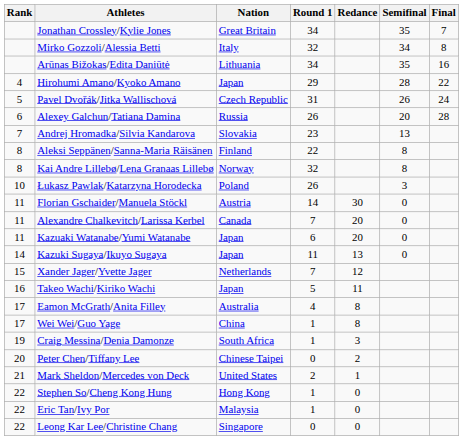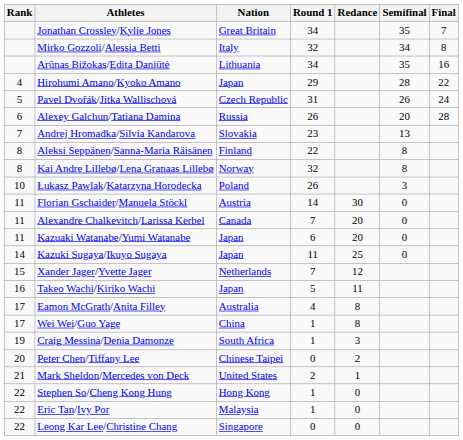 <table class="wikitable sortable" style="text-align:center">
 <tr>
 <th>Rank</th>
 <th>Athletes</th>
 <th>Nation</th>
 <th>Round 1</th>
 <th>Redance</th>
 <th>Semifinal</th>
 <th>Final</th>
 </tr>
 <tr>
 <td></td>
 <td align=left><a href='#'>Jonathan Crossley</a>/<a href='#'>Kylie Jones</a></td>
 <td align=left> <a href='#'>Great Britain</a></td>
 <td>34</td>
 <td></td>
 <td>35</td>
 <td>7</td>
 </tr>
 <tr>
 <td></td>
 <td align=left><a href='#'>Mirko Gozzoli</a>/<a href='#'>Alessia Betti</a></td>
 <td align=left> <a href='#'>Italy</a></td>
 <td>32</td>
 <td></td>
 <td>34</td>
 <td>8</td>
 </tr>
 <tr>
 <td></td>
 <td align=left><a href='#'>Arūnas Bižokas</a>/<a href='#'>Edita Daniūtė</a></td>
 <td align=left> <a href='#'>Lithuania</a></td>
 <td>34</td>
 <td></td>
 <td>35</td>
 <td>16</td>
 </tr>
 <tr>
 <td>4</td>
 <td align=left><a href='#'>Hirohumi Amano</a>/<a href='#'>Kyoko Amano</a></td>
 <td align=left> <a href='#'>Japan</a></td>
 <td>29</td>
 <td></td>
 <td>28</td>
 <td>22</td>
 </tr>
 <tr>
 <td>5</td>
 <td align=left><a href='#'>Pavel Dvořák</a>/<a href='#'>Jitka Wallischová</a></td>
 <td align=left> <a href='#'>Czech Republic</a></td>
 <td>31</td>
 <td></td>
 <td>26</td>
 <td>24</td>
 </tr>
 <tr>
 <td>6</td>
 <td align=left><a href='#'>Alexey Galchun</a>/<a href='#'>Tatiana Damina</a></td>
 <td align=left> <a href='#'>Russia</a></td>
 <td>26</td>
 <td></td>
 <td>20</td>
 <td>28</td>
 </tr>
 <tr>
 <td>7</td>
 <td align=left><a href='#'>Andrej Hromadka</a>/<a href='#'>Silvia Kandarova</a></td>
 <td align=left> <a href='#'>Slovakia</a></td>
 <td>23</td>
 <td></td>
 <td>13</td>
 <td></td>
 </tr>
 <tr>
 <td>8</td>
 <td align=left><a href='#'>Aleksi Seppänen</a>/<a href='#'>Sanna-Maria Räisänen</a></td>
 <td align=left> <a href='#'>Finland</a></td>
 <td>22</td>
 <td></td>
 <td>8</td>
 <td></td>
 </tr>
 <tr>
 <td>8</td>
 <td align=left><a href='#'>Kai Andre Lillebø</a>/<a href='#'>Lena Granaas Lillebø</a></td>
 <td align=left> <a href='#'>Norway</a></td>
 <td>32</td>
 <td></td>
 <td>8</td>
 <td></td>
 </tr>
 <tr>
 <td>10</td>
 <td align=left><a href='#'>Łukasz Pawlak</a>/<a href='#'>Katarzyna Horodecka</a></td>
 <td align=left> <a href='#'>Poland</a></td>
 <td>26</td>
 <td></td>
 <td>3</td>
 <td></td>
 </tr>
 <tr>
 <td>11</td>
 <td align=left><a href='#'>Florian Gschaider</a>/<a href='#'>Manuela Stöckl</a></td>
 <td align=left> <a href='#'>Austria</a></td>
 <td>14</td>
 <td>30</td>
 <td>0</td>
 <td></td>
 </tr>
 <tr>
 <td>11</td>
 <td align=left><a href='#'>Alexandre Chalkevitch</a>/<a href='#'>Larissa Kerbel</a></td>
 <td align=left> <a href='#'>Canada</a></td>
 <td>7</td>
 <td>20</td>
 <td>0</td>
 <td></td>
 </tr>
 <tr>
 <td>11</td>
 <td align=left><a href='#'>Kazuaki Watanabe</a>/<a href='#'>Yumi Watanabe</a></td>
 <td align=left> <a href='#'>Japan</a></td>
 <td>6</td>
 <td>20</td>
 <td>0</td>
 <td></td>
 </tr>
 <tr>
 <td>14</td>
 <td align=left><a href='#'>Kazuki Sugaya</a>/<a href='#'>Ikuyo Sugaya</a></td>
 <td align=left> <a href='#'>Japan</a></td>
 <td>11</td>
-<td>13</td>
+<td>25</td>
 <td>0</td>
 <td></td>
 </tr>
 <tr>
 <td>15</td>
 <td align=left><a href='#'>Xander Jager</a>/<a href='#'>Yvette Jager</a></td>
 <td align=left> <a href='#'>Netherlands</a></td>
 <td>7</td>
 <td>12</td>
 <td></td>
 <td></td>
 </tr>
 <tr>
 <td>16</td>
 <td align=left><a href='#'>Takeo Wachi</a>/<a href='#'>Kiriko Wachi</a></td>
 <td align=left> <a href='#'>Japan</a></td>
 <td>5</td>
 <td>11</td>
 <td></td>
 <td></td>
 </tr>
 <tr>
 <td>17</td>
 <td align=left><a href='#'>Eamon McGrath</a>/<a href='#'>Anita Filley</a></td>
 <td align=left> <a href='#'>Australia</a></td>
 <td>4</td>
 <td>8</td>
 <td></td>
 <td></td>
 </tr>
 <tr>
 <td>17</td>
 <td align=left><a href='#'>Wei Wei</a>/<a href='#'>Guo Yage</a></td>
 <td align=left> <a href='#'>China</a></td>
 <td>1</td>
 <td>8</td>
 <td></td>
 <td></td>
 </tr>
 <tr>
 <td>19</td>
 <td align=left><a href='#'>Craig Messina</a>/<a href='#'>Denia Damonze</a></td>
 <td align=left> <a href='#'>South Africa</a></td>
 <td>1</td>
 <td>3</td>
 <td></td>
 <td></td>
 </tr>
 <tr>
 <td>20</td>
 <td align=left><a href='#'>Peter Chen</a>/<a href='#'>Tiffany Lee</a></td>
 <td align=left> <a href='#'>Chinese Taipei</a></td>
 <td>0</td>
 <td>2</td>
 <td></td>
 <td></td>
 </tr>
 <tr>
 <td>21</td>
 <td align=left><a href='#'>Mark Sheldon</a>/<a href='#'>Mercedes von Deck</a></td>
 <td align=left> <a href='#'>United States</a></td>
 <td>2</td>
 <td>1</td>
 <td></td>
 <td></td>
 </tr>
 <tr>
 <td>22</td>
 <td align=left><a href='#'>Stephen So</a>/<a href='#'>Cheng Kong Hung</a></td>
 <td align=left> <a href='#'>Hong Kong</a></td>
 <td>1</td>
 <td>0</td>
 <td></td>
 <td></td>
 </tr>
 <tr>
 <td>22</td>
 <td align=left><a href='#'>Eric Tan</a>/<a href='#'>Ivy Por</a></td>
 <td align=left> <a href='#'>Malaysia</a></td>
 <td>1</td>
 <td>0</td>
 <td></td>
 <td></td>
 </tr>
 <tr>
 <td>22</td>
 <td align=left><a href='#'>Leong Kar Lee</a>/<a href='#'>Christine Chang</a></td>
 <td align=left> <a href='#'>Singapore</a></td>
 <td>0</td>
 <td>0</td>
 <td></td>
 <td></td>
 </tr>
 </table>
